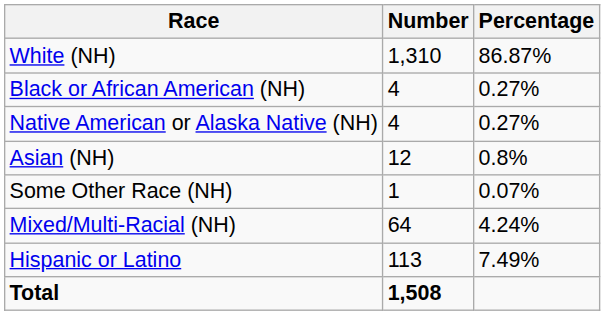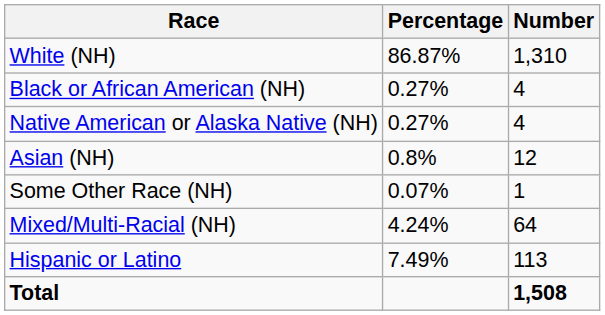 <table class="wikitable">
 <tr>
 <th>Race</th>
+<th>Percentage</th>
 <th>Number</th>
-<th>Percentage</th>
 </tr>
 <tr>
 <td><a href='#'>White</a> (NH)</td>
+<td>86.87%</td>
 <td>1,310</td>
-<td>86.87%</td>
 </tr>
 <tr>
 <td><a href='#'>Black or African American</a> (NH)</td>
+<td>0.27%</td>
 <td>4</td>
-<td>0.27%</td>
 </tr>
 <tr>
 <td><a href='#'>Native American</a> or <a href='#'>Alaska Native</a> (NH)</td>
+<td>0.27%</td>
 <td>4</td>
-<td>0.27%</td>
 </tr>
 <tr>
 <td><a href='#'>Asian</a> (NH)</td>
+<td>0.8%</td>
 <td>12</td>
-<td>0.8%</td>
 </tr>
 <tr>
 <td>Some Other Race (NH)</td>
+<td>0.07%</td>
 <td>1</td>
-<td>0.07%</td>
 </tr>
 <tr>
 <td><a href='#'>Mixed/Multi-Racial</a> (NH)</td>
+<td>4.24%</td>
 <td>64</td>
-<td>4.24%</td>
 </tr>
 <tr>
 <td><a href='#'>Hispanic or Latino</a></td>
+<td>7.49%</td>
 <td>113</td>
-<td>7.49%</td>
 </tr>
 <tr>
 <td><strong>Total</strong></td>
+<td></td>
 <td><strong>1,508</strong></td>
-<td></td>
 </tr>
 </table>
